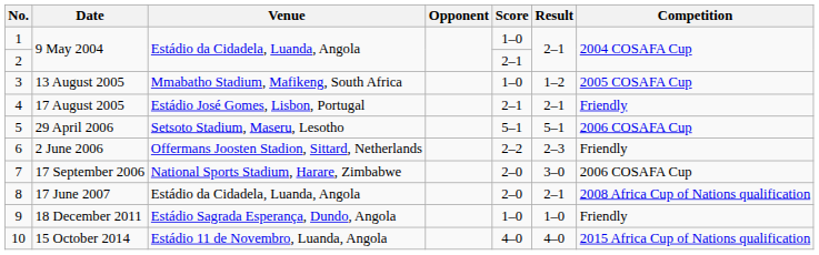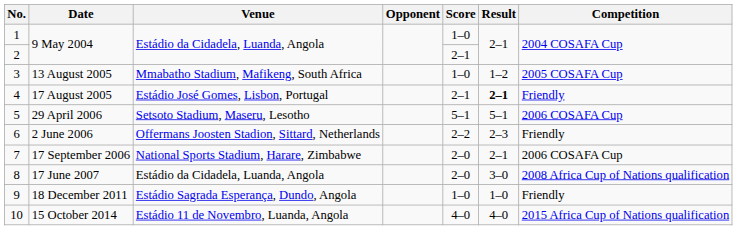 <table class="wikitable sortable">
 <tr>
 <th scope="col">No.</th>
 <th scope="col">Date</th>
 <th scope="col">Venue</th>
 <th scope="col">Opponent</th>
 <th scope="col">Score</th>
 <th scope="col">Result</th>
 <th scope="col">Competition</th>
 </tr>
 <tr>
 <td style="text-align:center">1</td>
 <td rowspan="2">9 May 2004</td>
 <td rowspan="2"><a href='#'>Estádio da Cidadela</a>, <a href='#'>Luanda</a>, Angola</td>
 <td rowspan="2"></td>
 <td style="text-align:center">1–0</td>
 <td rowspan="2" style="text-align:center">2–1</td>
 <td rowspan="2"><a href='#'>2004 COSAFA Cup</a></td>
 </tr>
 <tr>
 <td style="text-align:center">2</td>
 <td style="text-align:center">2–1</td>
 </tr>
 <tr>
 <td style="text-align:center">3</td>
 <td>13 August 2005</td>
 <td><a href='#'>Mmabatho Stadium</a>, <a href='#'>Mafikeng</a>, South Africa</td>
 <td></td>
 <td style="text-align:center">1–0</td>
 <td style="text-align:center">1–2</td>
 <td><a href='#'>2005 COSAFA Cup</a></td>
 </tr>
 <tr>
 <td style="text-align:center">4</td>
 <td>17 August 2005</td>
 <td><a href='#'>Estádio José Gomes</a>, <a href='#'>Lisbon</a>, Portugal</td>
 <td></td>
 <td style="text-align:center">2–1</td>
-<td style="text-align:center">2–1</td>
+<td style="text-align:center"><strong>2–1</strong></td>
 <td><a href='#'>Friendly</a></td>
 </tr>
 <tr>
 <td style="text-align:center">5</td>
 <td>29 April 2006</td>
 <td><a href='#'>Setsoto Stadium</a>, <a href='#'>Maseru</a>, Lesotho</td>
 <td></td>
 <td style="text-align:center">5–1</td>
 <td style="text-align:center">5–1</td>
 <td><a href='#'>2006 COSAFA Cup</a></td>
 </tr>
 <tr>
 <td style="text-align:center">6</td>
 <td>2 June 2006</td>
 <td><a href='#'>Offermans Joosten Stadion</a>, <a href='#'>Sittard</a>, Netherlands</td>
 <td></td>
 <td style="text-align:center">2–2</td>
 <td style="text-align:center">2–3</td>
 <td>Friendly</td>
 </tr>
 <tr>
 <td style="text-align:center">7</td>
 <td>17 September 2006</td>
 <td><a href='#'>National Sports Stadium</a>, <a href='#'>Harare</a>, Zimbabwe</td>
 <td></td>
 <td style="text-align:center">2–0</td>
-<td style="text-align:center">3–0</td>
+<td style="text-align:center">2–1</td>
 <td>2006 COSAFA Cup</td>
 </tr>
 <tr>
 <td style="text-align:center">8</td>
 <td>17 June 2007</td>
 <td>Estádio da Cidadela, Luanda, Angola</td>
 <td></td>
 <td style="text-align:center">2–0</td>
-<td style="text-align:center">2–1</td>
+<td style="text-align:center">3–0</td>
 <td><a href='#'>2008 Africa Cup of Nations qualification</a></td>
 </tr>
 <tr>
 <td style="text-align:center">9</td>
 <td>18 December 2011</td>
 <td><a href='#'>Estádio Sagrada Esperança</a>, <a href='#'>Dundo</a>, Angola</td>
 <td></td>
 <td style="text-align:center">1–0</td>
 <td style="text-align:center">1–0</td>
 <td>Friendly</td>
 </tr>
 <tr>
 <td style="text-align:center">10</td>
 <td>15 October 2014</td>
 <td><a href='#'>Estádio 11 de Novembro</a>, Luanda, Angola</td>
 <td></td>
 <td style="text-align:center">4–0</td>
 <td style="text-align:center">4–0</td>
 <td><a href='#'>2015 Africa Cup of Nations qualification</a></td>
 </tr>
 </table>
